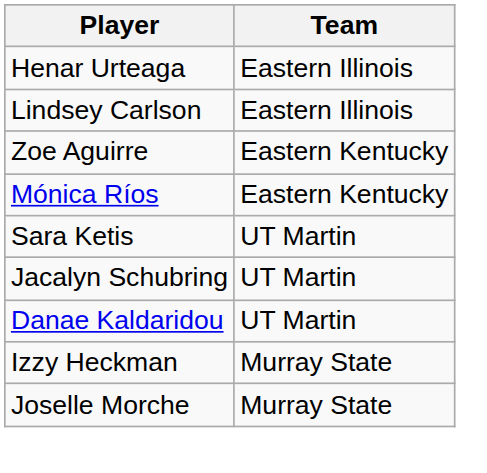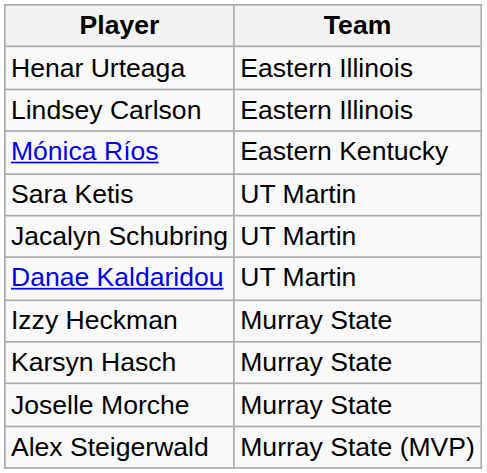 <table class="wikitable">
 <tr>
 <th>Player</th>
 <th>Team</th>
 </tr>
 <tr>
 <td>Henar Urteaga</td>
 <td>Eastern Illinois</td>
 </tr>
 <tr>
 <td>Lindsey Carlson</td>
 <td>Eastern Illinois</td>
-</tr>
-<tr>
-<td>Zoe Aguirre</td>
-<td>Eastern Kentucky</td>
 </tr>
 <tr>
 <td><a href='#'>Mónica Ríos</a></td>
 <td>Eastern Kentucky</td>
 </tr>
 <tr>
 <td>Sara Ketis</td>
 <td>UT Martin</td>
 </tr>
 <tr>
 <td>Jacalyn Schubring</td>
 <td>UT Martin</td>
 </tr>
 <tr>
 <td><a href='#'>Danae Kaldaridou</a></td>
 <td>UT Martin</td>
 </tr>
 <tr>
 <td>Izzy Heckman</td>
 <td>Murray State</td>
 </tr>
 <tr>
+<td>Karsyn Hasch</td>
+<td>Murray State</td>
+</tr>
+<tr>
 <td>Joselle Morche</td>
 <td>Murray State</td>
 </tr>
+<tr>
+<td>Alex Steigerwald</td>
+<td>Murray State (MVP)</td>
+</tr>
 </table>
